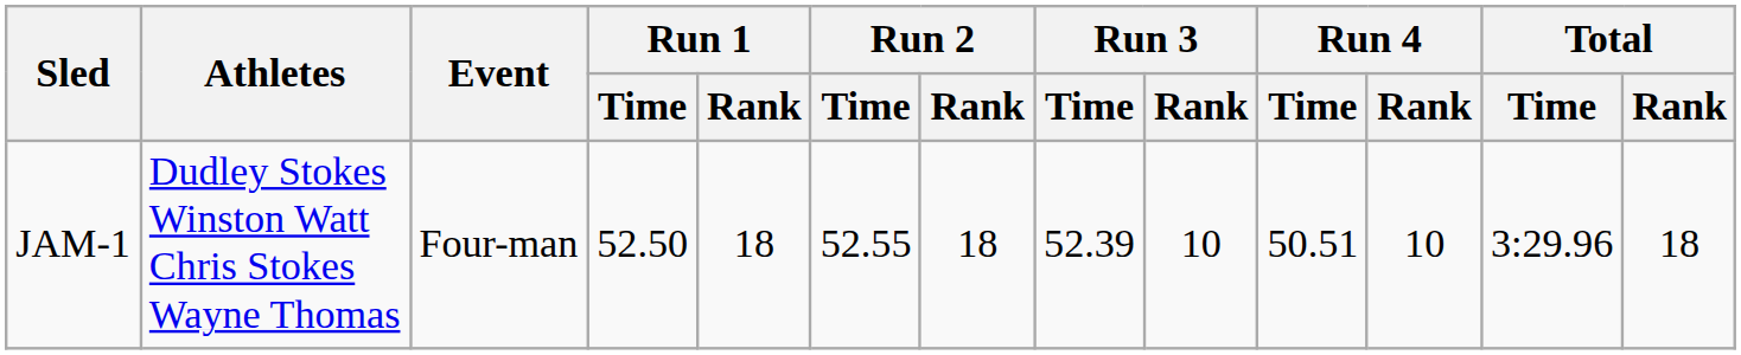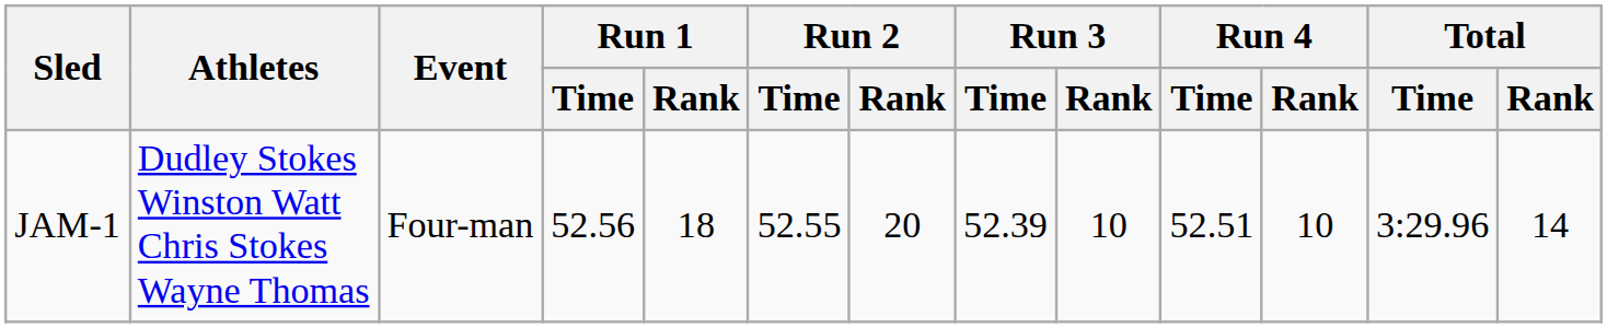 <table class="wikitable" style="font-size:90%; text-align:center;">
 <tr>
 <th rowspan="2">Sled</th>
 <th rowspan="2">Athletes</th>
 <th rowspan="2">Event</th>
 <th colspan="2">Run 1</th>
 <th colspan="2">Run 2</th>
 <th colspan="2">Run 3</th>
 <th colspan="2">Run 4</th>
 <th colspan="2">Total</th>
 </tr>
 <tr>
 <th>Time</th>
 <th>Rank</th>
 <th>Time</th>
 <th>Rank</th>
 <th>Time</th>
 <th>Rank</th>
 <th>Time</th>
 <th>Rank</th>
 <th>Time</th>
 <th>Rank</th>
 </tr>
 <tr>
 <td>JAM-1</td>
 <td style="text-align:left;"><a href='#'>Dudley Stokes</a><br><a href='#'>Winston Watt</a><br><a href='#'>Chris Stokes</a><br><a href='#'>Wayne Thomas</a></td>
 <td>Four-man</td>
-<td>52.50</td>
+<td>52.56</td>
 <td>18</td>
 <td>52.55</td>
-<td>18</td>
+<td>20</td>
 <td>52.39</td>
 <td>10</td>
-<td>50.51</td>
+<td>52.51</td>
 <td>10</td>
 <td>3:29.96</td>
-<td>18</td>
+<td>14</td>
 </tr>
 </table>
